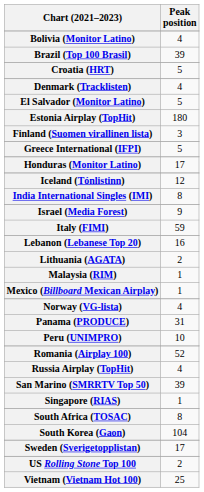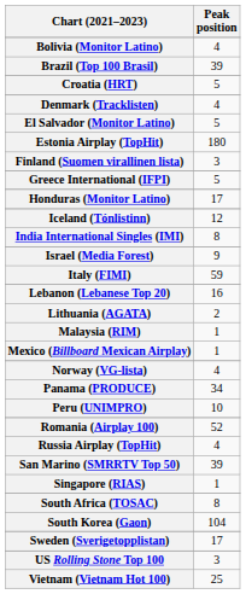 <table class="wikitable sortable plainrowheaders" style="text-align:center">
 <tr>
 <th scope="col">Chart (2021–2023)</th>
 <th scope="col">Peak<br>position</th>
 </tr>
 <tr>
 </tr>
 <tr>
 </tr>
 <tr>
 </tr>
 <tr>
 </tr>
 <tr>
 </tr>
 <tr>
 </tr>
 <tr>
 <th scope="row">Bolivia (<a href='#'>Monitor Latino</a>)</th>
 <td>4</td>
 </tr>
 <tr>
 <th scope="row">Brazil (<a href='#'>Top 100 Brasil</a>)</th>
 <td>39</td>
 </tr>
 <tr>
 </tr>
 <tr>
 </tr>
 <tr>
 </tr>
 <tr>
 </tr>
 <tr>
 </tr>
 <tr>
 <th scope="row">Croatia (<a href='#'>HRT</a>)</th>
 <td>5</td>
 </tr>
 <tr>
 </tr>
 <tr>
 </tr>
 <tr>
 <th scope="row">Denmark (<a href='#'>Tracklisten</a>)</th>
 <td>4</td>
 </tr>
 <tr>
 <th scope="row">El Salvador (<a href='#'>Monitor Latino</a>)</th>
 <td>5</td>
 </tr>
 <tr>
 <th scope="row">Estonia Airplay (<a href='#'>TopHit</a>)</th>
 <td>180</td>
 </tr>
 <tr>
 <th scope="row">Finland (<a href='#'>Suomen virallinen lista</a>)</th>
 <td>3</td>
 </tr>
 <tr>
 </tr>
 <tr>
 </tr>
 <tr>
 <th scope="row">Greece International (<a href='#'>IFPI</a>)</th>
 <td>5</td>
 </tr>
 <tr>
 </tr>
 <tr>
 <th scope="row">Honduras (<a href='#'>Monitor Latino</a>)</th>
 <td>17</td>
 </tr>
 <tr>
 </tr>
 <tr>
 </tr>
 <tr>
 </tr>
 <tr>
 <th scope="row">Iceland (<a href='#'>Tónlistinn</a>)</th>
 <td>12</td>
 </tr>
 <tr>
 <th scope="row"><a href='#'>India International Singles</a> (<a href='#'>IMI</a>)</th>
 <td>8</td>
 </tr>
 <tr>
 </tr>
 <tr>
 <th scope="row">Israel (<a href='#'>Media Forest</a>)</th>
 <td>9</td>
 </tr>
 <tr>
 <th scope="row">Italy (<a href='#'>FIMI</a>)</th>
 <td>59</td>
 </tr>
 <tr>
 </tr>
 <tr>
 <th scope="row">Lebanon (<a href='#'>Lebanese Top 20</a>)</th>
 <td>16</td>
 </tr>
 <tr>
 <th scope="row">Lithuania (<a href='#'>AGATA</a>)</th>
 <td>2</td>
 </tr>
 <tr>
 <th scope="row">Malaysia (<a href='#'>RIM</a>)</th>
 <td>1</td>
 </tr>
 <tr>
 <th scope="row">Mexico (<a href='#'><em>Billboard</em> Mexican Airplay</a>)</th>
 <td>1</td>
 </tr>
 <tr>
 </tr>
 <tr>
 </tr>
 <tr>
 </tr>
 <tr>
 <th scope="row">Norway (<a href='#'>VG-lista</a>)</th>
 <td>4</td>
 </tr>
 <tr>
 <th scope="row">Panama (<a href='#'>PRODUCE</a>)</th>
-<td>31</td>
+<td>34</td>
 </tr>
 <tr>
 <th scope="row">Peru (<a href='#'>UNIMPRO</a>)</th>
 <td>10</td>
 </tr>
 <tr>
 </tr>
 <tr>
 <th scope="row">Romania (<a href='#'>Airplay 100</a>)</th>
 <td>52</td>
 </tr>
 <tr>
 <th scope="row">Russia Airplay (<a href='#'>TopHit</a>)</th>
 <td>4</td>
 </tr>
 <tr>
 <th scope="row">San Marino (<a href='#'>SMRRTV Top 50</a>)</th>
 <td>39</td>
 </tr>
 <tr>
 <th scope="row">Singapore (<a href='#'>RIAS</a>)</th>
 <td>1</td>
 </tr>
 <tr>
 </tr>
 <tr>
 </tr>
 <tr>
 <th scope="row">South Africa (<a href='#'>TOSAC</a>)</th>
 <td>8</td>
 </tr>
 <tr>
 <th scope="row">South Korea (<a href='#'>Gaon</a>)</th>
 <td>104</td>
 </tr>
 <tr>
 </tr>
 <tr>
 <th scope="row">Sweden (<a href='#'>Sverigetopplistan</a>)</th>
 <td>17</td>
 </tr>
 <tr>
 </tr>
 <tr>
 </tr>
 <tr>
 </tr>
 <tr>
 </tr>
 <tr>
 </tr>
 <tr>
 </tr>
 <tr>
 </tr>
 <tr>
 </tr>
 <tr>
 </tr>
 <tr>
 <th scope="row">US <a href='#'><em>Rolling Stone</em> Top 100</a></th>
-<td>2</td>
+<td>3</td>
 </tr>
 <tr>
 <th scope="row">Vietnam (<a href='#'>Vietnam Hot 100</a>)</th>
 <td>25</td>
 </tr>
 </table>
